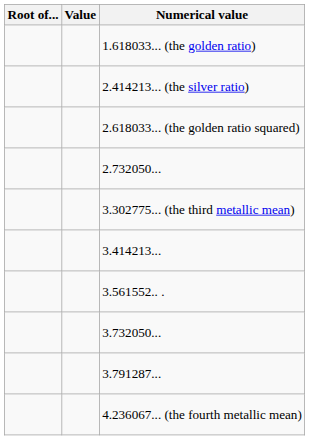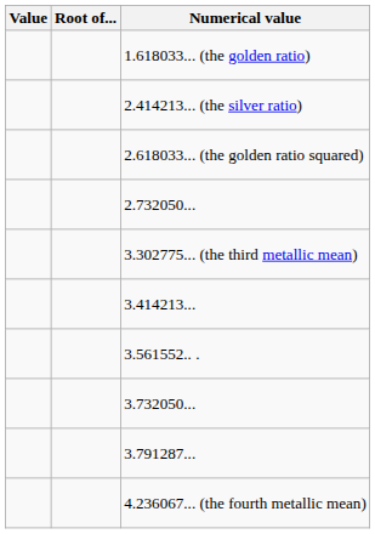 <table class="wikitable">
 <tr>
+<th>Value</th>
 <th>Root of...</th>
-<th>Value</th>
 <th>Numerical value</th>
 </tr>
 <tr style="height:50px">
 <td></td>
 <td></td>
 <td>1.618033...   (the <a href='#'>golden ratio</a>)</td>
 </tr>
 <tr style="height:50px">
 <td></td>
 <td></td>
 <td>2.414213...  (the <a href='#'>silver ratio</a>)</td>
 </tr>
 <tr style="height:50px">
 <td></td>
 <td></td>
 <td>2.618033...  (the golden ratio squared)</td>
 </tr>
 <tr style="height:50px">
 <td></td>
 <td></td>
 <td>2.732050... </td>
 </tr>
 <tr style="height:50px">
 <td></td>
 <td></td>
 <td>3.302775...  (the third <a href='#'>metallic mean</a>)</td>
 </tr>
 <tr style="height:50px">
 <td></td>
 <td></td>
 <td>3.414213...</td>
 </tr>
 <tr style="height:50px">
 <td></td>
 <td></td>
 <td>3.561552.. .</td>
 </tr>
 <tr style="height:50px">
 <td></td>
 <td></td>
 <td>3.732050... </td>
 </tr>
 <tr style="height:50px">
 <td></td>
 <td></td>
 <td>3.791287...</td>
 </tr>
 <tr style="height:50px">
 <td></td>
 <td></td>
 <td>4.236067...  (the fourth metallic mean)</td>
 </tr>
 </table>
